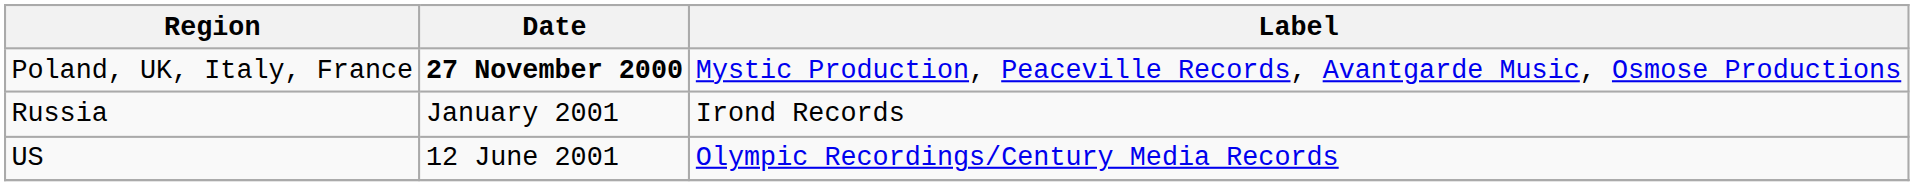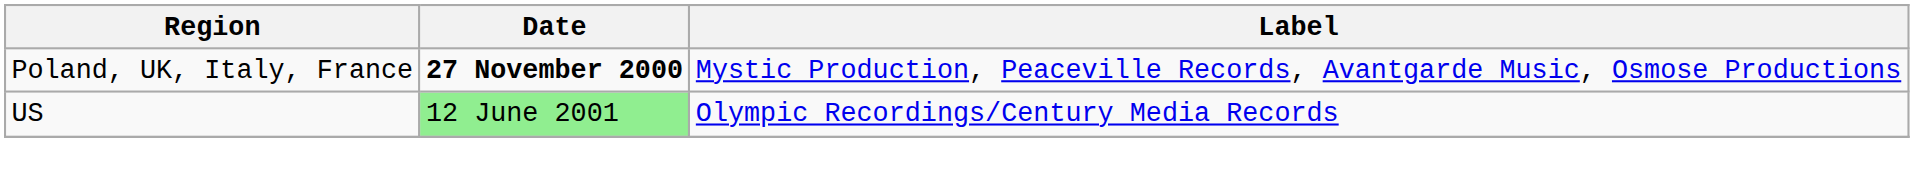 <table class="wikitable plainrowheaders">
 <tr>
 <th scope="col">Region</th>
 <th scope="col">Date</th>
 <th scope="col">Label</th>
 </tr>
 <tr>
 <td>Poland, UK, Italy, France</td>
 <td><strong>27 November 2000</strong></td>
 <td><a href='#'>Mystic Production</a>, <a href='#'>Peaceville Records</a>, <a href='#'>Avantgarde Music</a>, <a href='#'>Osmose Productions</a></td>
 </tr>
 <tr>
-<td>Russia</td>
-<td>January 2001</td>
-<td>Irond Records</td>
-</tr>
-<tr>
 <td>US</td>
-<td>12 June 2001</td>
+<td style="background: lightgreen;">12 June 2001</td>
 <td><a href='#'>Olympic Recordings/Century Media Records</a></td>
 </tr>
 <tr>
 </tr>
 </table>
